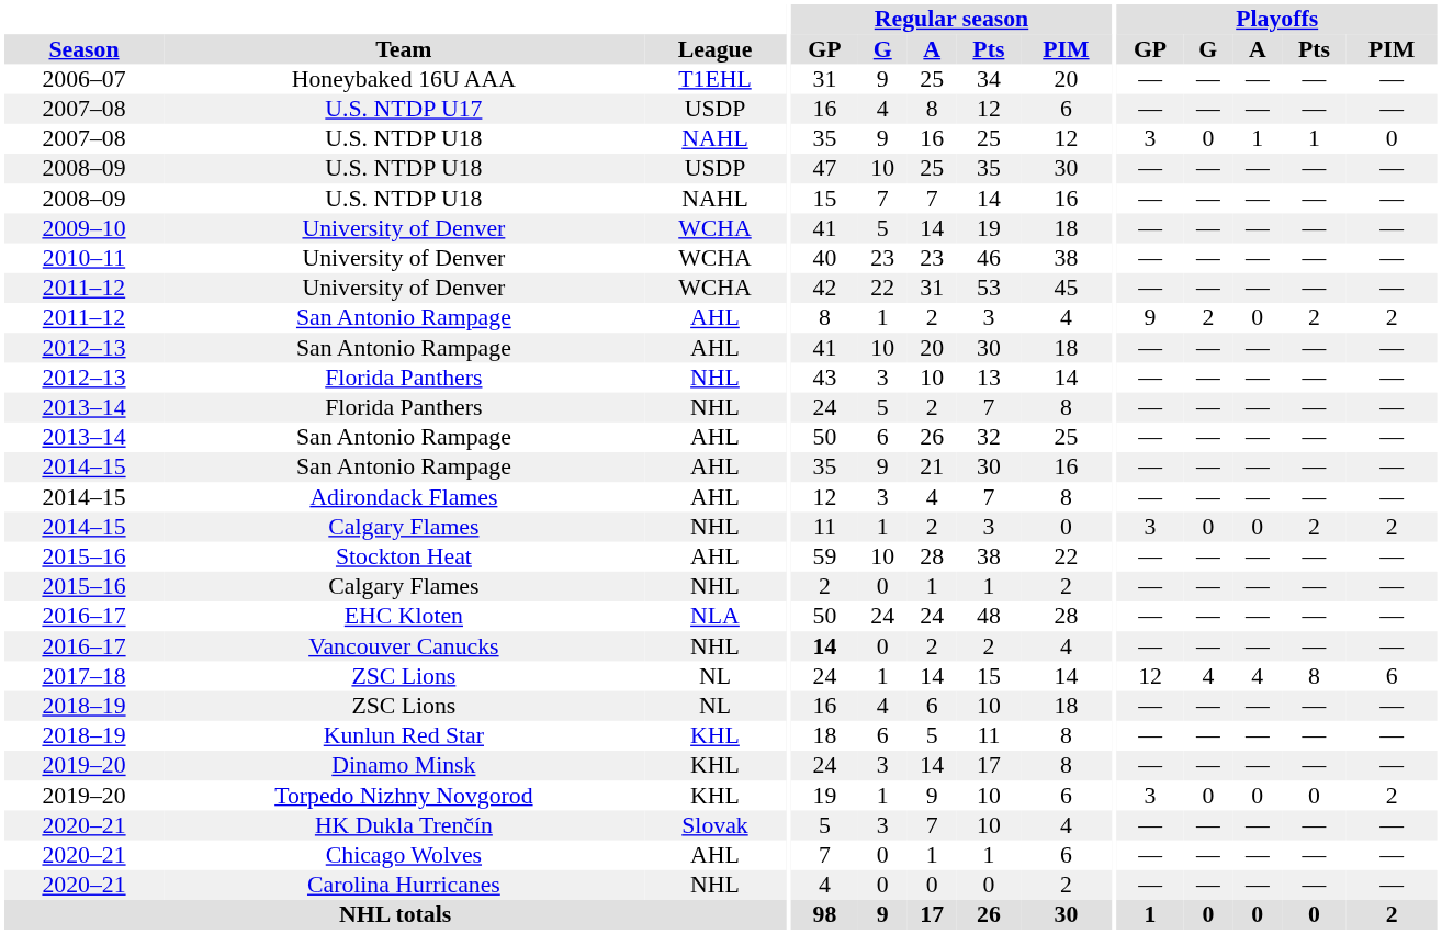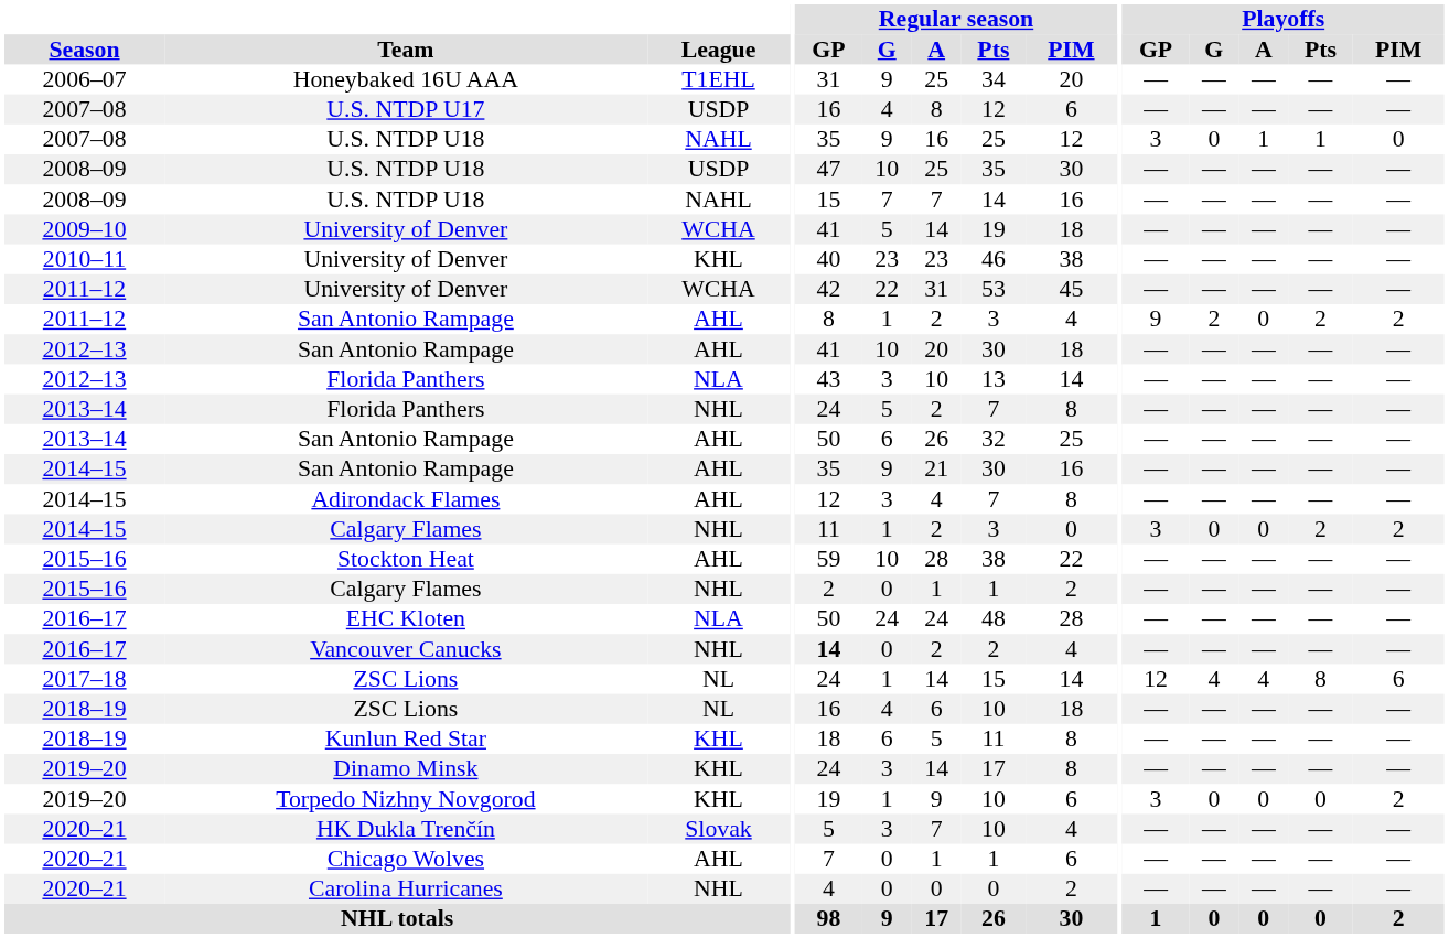 <table border="0" cellpadding="1" cellspacing="0" style="text-align:center; width:60em">
 <tr bgcolor="#e0e0e0">
 <th colspan="3" bgcolor="#ffffff"></th>
 <th rowspan="99" bgcolor="#ffffff"></th>
 <th colspan="5"><a href='#'>Regular season</a></th>
 <th rowspan="99" bgcolor="#ffffff"></th>
 <th colspan="5"><a href='#'>Playoffs</a></th>
 </tr>
 <tr bgcolor="#e0e0e0">
 <th><a href='#'>Season</a></th>
 <th>Team</th>
 <th>League</th>
 <th>GP</th>
 <th><a href='#'>G</a></th>
 <th><a href='#'>A</a></th>
 <th><a href='#'>Pts</a></th>
 <th><a href='#'>PIM</a></th>
 <th>GP</th>
 <th>G</th>
 <th>A</th>
 <th>Pts</th>
 <th>PIM</th>
 </tr>
 <tr>
 <td>2006–07</td>
 <td>Honeybaked 16U AAA</td>
 <td><a href='#'>T1EHL</a></td>
 <td>31</td>
 <td>9</td>
 <td>25</td>
 <td>34</td>
 <td>20</td>
 <td>—</td>
 <td>—</td>
 <td>—</td>
 <td>—</td>
 <td>—</td>
 </tr>
 <tr bgcolor="#f0f0f0">
 <td>2007–08</td>
 <td><a href='#'>U.S. NTDP U17</a></td>
 <td>USDP</td>
 <td>16</td>
 <td>4</td>
 <td>8</td>
 <td>12</td>
 <td>6</td>
 <td>—</td>
 <td>—</td>
 <td>—</td>
 <td>—</td>
 <td>—</td>
 </tr>
 <tr>
 <td>2007–08</td>
 <td>U.S. NTDP U18</td>
 <td><a href='#'>NAHL</a></td>
 <td>35</td>
 <td>9</td>
 <td>16</td>
 <td>25</td>
 <td>12</td>
 <td>3</td>
 <td>0</td>
 <td>1</td>
 <td>1</td>
 <td>0</td>
 </tr>
 <tr bgcolor="#f0f0f0">
 <td>2008–09</td>
 <td>U.S. NTDP U18</td>
 <td>USDP</td>
 <td>47</td>
 <td>10</td>
 <td>25</td>
 <td>35</td>
 <td>30</td>
 <td>—</td>
 <td>—</td>
 <td>—</td>
 <td>—</td>
 <td>—</td>
 </tr>
 <tr>
 <td>2008–09</td>
 <td>U.S. NTDP U18</td>
 <td>NAHL</td>
 <td>15</td>
 <td>7</td>
 <td>7</td>
 <td>14</td>
 <td>16</td>
 <td>—</td>
 <td>—</td>
 <td>—</td>
 <td>—</td>
 <td>—</td>
 </tr>
 <tr bgcolor="#f0f0f0">
 <td><a href='#'>2009–10</a></td>
 <td><a href='#'>University of Denver</a></td>
 <td><a href='#'>WCHA</a></td>
 <td>41</td>
 <td>5</td>
 <td>14</td>
 <td>19</td>
 <td>18</td>
 <td>—</td>
 <td>—</td>
 <td>—</td>
 <td>—</td>
 <td>—</td>
 </tr>
 <tr>
 <td><a href='#'>2010–11</a></td>
 <td>University of Denver</td>
-<td>WCHA</td>
+<td>KHL</td>
 <td>40</td>
 <td>23</td>
 <td>23</td>
 <td>46</td>
 <td>38</td>
 <td>—</td>
 <td>—</td>
 <td>—</td>
 <td>—</td>
 <td>—</td>
 </tr>
 <tr bgcolor="#f0f0f0">
 <td><a href='#'>2011–12</a></td>
 <td>University of Denver</td>
 <td>WCHA</td>
 <td>42</td>
 <td>22</td>
 <td>31</td>
 <td>53</td>
 <td>45</td>
 <td>—</td>
 <td>—</td>
 <td>—</td>
 <td>—</td>
 <td>—</td>
 </tr>
 <tr>
 <td><a href='#'>2011–12</a></td>
 <td><a href='#'>San Antonio Rampage</a></td>
 <td><a href='#'>AHL</a></td>
 <td>8</td>
 <td>1</td>
 <td>2</td>
 <td>3</td>
 <td>4</td>
 <td>9</td>
 <td>2</td>
 <td>0</td>
 <td>2</td>
 <td>2</td>
 </tr>
 <tr bgcolor="#f0f0f0">
 <td><a href='#'>2012–13</a></td>
 <td>San Antonio Rampage</td>
 <td>AHL</td>
 <td>41</td>
 <td>10</td>
 <td>20</td>
 <td>30</td>
 <td>18</td>
 <td>—</td>
 <td>—</td>
 <td>—</td>
 <td>—</td>
 <td>—</td>
 </tr>
 <tr>
 <td><a href='#'>2012–13</a></td>
 <td><a href='#'>Florida Panthers</a></td>
-<td><a href='#'>NHL</a></td>
+<td><a href='#'>NLA</a></td>
 <td>43</td>
 <td>3</td>
 <td>10</td>
 <td>13</td>
 <td>14</td>
 <td>—</td>
 <td>—</td>
 <td>—</td>
 <td>—</td>
 <td>—</td>
 </tr>
 <tr bgcolor="#f0f0f0">
 <td><a href='#'>2013–14</a></td>
 <td>Florida Panthers</td>
 <td>NHL</td>
 <td>24</td>
 <td>5</td>
 <td>2</td>
 <td>7</td>
 <td>8</td>
 <td>—</td>
 <td>—</td>
 <td>—</td>
 <td>—</td>
 <td>—</td>
 </tr>
 <tr>
 <td><a href='#'>2013–14</a></td>
 <td>San Antonio Rampage</td>
 <td>AHL</td>
 <td>50</td>
 <td>6</td>
 <td>26</td>
 <td>32</td>
 <td>25</td>
 <td>—</td>
 <td>—</td>
 <td>—</td>
 <td>—</td>
 <td>—</td>
 </tr>
 <tr bgcolor="#f0f0f0">
 <td><a href='#'>2014–15</a></td>
 <td>San Antonio Rampage</td>
 <td>AHL</td>
 <td>35</td>
 <td>9</td>
 <td>21</td>
 <td>30</td>
 <td>16</td>
 <td>—</td>
 <td>—</td>
 <td>—</td>
 <td>—</td>
 <td>—</td>
 </tr>
 <tr>
 <td>2014–15</td>
 <td><a href='#'>Adirondack Flames</a></td>
 <td>AHL</td>
 <td>12</td>
 <td>3</td>
 <td>4</td>
 <td>7</td>
 <td>8</td>
 <td>—</td>
 <td>—</td>
 <td>—</td>
 <td>—</td>
 <td>—</td>
 </tr>
 <tr bgcolor="#f0f0f0">
 <td><a href='#'>2014–15</a></td>
 <td><a href='#'>Calgary Flames</a></td>
 <td>NHL</td>
 <td>11</td>
 <td>1</td>
 <td>2</td>
 <td>3</td>
 <td>0</td>
 <td>3</td>
 <td>0</td>
 <td>0</td>
 <td>2</td>
 <td>2</td>
 </tr>
 <tr>
 <td><a href='#'>2015–16</a></td>
 <td><a href='#'>Stockton Heat</a></td>
 <td>AHL</td>
 <td>59</td>
 <td>10</td>
 <td>28</td>
 <td>38</td>
 <td>22</td>
 <td>—</td>
 <td>—</td>
 <td>—</td>
 <td>—</td>
 <td>—</td>
 </tr>
 <tr bgcolor="#f0f0f0">
 <td><a href='#'>2015–16</a></td>
 <td>Calgary Flames</td>
 <td>NHL</td>
 <td>2</td>
 <td>0</td>
 <td>1</td>
 <td>1</td>
 <td>2</td>
 <td>—</td>
 <td>—</td>
 <td>—</td>
 <td>—</td>
 <td>—</td>
 </tr>
 <tr>
 <td><a href='#'>2016–17</a></td>
 <td><a href='#'>EHC Kloten</a></td>
 <td><a href='#'>NLA</a></td>
 <td>50</td>
 <td>24</td>
 <td>24</td>
 <td>48</td>
 <td>28</td>
 <td>—</td>
 <td>—</td>
 <td>—</td>
 <td>—</td>
 <td>—</td>
 </tr>
 <tr bgcolor="#f0f0f0">
 <td><a href='#'>2016–17</a></td>
 <td><a href='#'>Vancouver Canucks</a></td>
 <td>NHL</td>
 <td><strong>14</strong></td>
 <td>0</td>
 <td>2</td>
 <td>2</td>
 <td>4</td>
 <td>—</td>
 <td>—</td>
 <td>—</td>
 <td>—</td>
 <td>—</td>
 </tr>
 <tr>
 <td><a href='#'>2017–18</a></td>
 <td><a href='#'>ZSC Lions</a></td>
 <td>NL</td>
 <td>24</td>
 <td>1</td>
 <td>14</td>
 <td>15</td>
 <td>14</td>
 <td>12</td>
 <td>4</td>
 <td>4</td>
 <td>8</td>
 <td>6</td>
 </tr>
 <tr bgcolor="#f0f0f0">
 <td><a href='#'>2018–19</a></td>
 <td>ZSC Lions</td>
 <td>NL</td>
 <td>16</td>
 <td>4</td>
 <td>6</td>
 <td>10</td>
 <td>18</td>
 <td>—</td>
 <td>—</td>
 <td>—</td>
 <td>—</td>
 <td>—</td>
 </tr>
 <tr>
 <td><a href='#'>2018–19</a></td>
 <td><a href='#'>Kunlun Red Star</a></td>
 <td><a href='#'>KHL</a></td>
 <td>18</td>
 <td>6</td>
 <td>5</td>
 <td>11</td>
 <td>8</td>
 <td>—</td>
 <td>—</td>
 <td>—</td>
 <td>—</td>
 <td>—</td>
 </tr>
 <tr bgcolor="#f0f0f0">
 <td><a href='#'>2019–20</a></td>
 <td><a href='#'>Dinamo Minsk</a></td>
 <td>KHL</td>
 <td>24</td>
 <td>3</td>
 <td>14</td>
 <td>17</td>
 <td>8</td>
 <td>—</td>
 <td>—</td>
 <td>—</td>
 <td>—</td>
 <td>—</td>
 </tr>
 <tr>
 <td>2019–20</td>
 <td><a href='#'>Torpedo Nizhny Novgorod</a></td>
 <td>KHL</td>
 <td>19</td>
 <td>1</td>
 <td>9</td>
 <td>10</td>
 <td>6</td>
 <td>3</td>
 <td>0</td>
 <td>0</td>
 <td>0</td>
 <td>2</td>
 </tr>
 <tr bgcolor="#f0f0f0">
 <td><a href='#'>2020–21</a></td>
 <td><a href='#'>HK Dukla Trenčín</a></td>
 <td><a href='#'>Slovak</a></td>
 <td>5</td>
 <td>3</td>
 <td>7</td>
 <td>10</td>
 <td>4</td>
 <td>—</td>
 <td>—</td>
 <td>—</td>
 <td>—</td>
 <td>—</td>
 </tr>
 <tr>
 <td><a href='#'>2020–21</a></td>
 <td><a href='#'>Chicago Wolves</a></td>
 <td>AHL</td>
 <td>7</td>
 <td>0</td>
 <td>1</td>
 <td>1</td>
 <td>6</td>
 <td>—</td>
 <td>—</td>
 <td>—</td>
 <td>—</td>
 <td>—</td>
 </tr>
 <tr bgcolor="#f0f0f0">
 <td><a href='#'>2020–21</a></td>
 <td><a href='#'>Carolina Hurricanes</a></td>
 <td>NHL</td>
 <td>4</td>
 <td>0</td>
 <td>0</td>
 <td>0</td>
 <td>2</td>
 <td>—</td>
 <td>—</td>
 <td>—</td>
 <td>—</td>
 <td>—</td>
 </tr>
 <tr style="background:#e0e0e0;">
 <th colspan="3">NHL totals</th>
 <th>98</th>
 <th>9</th>
 <th>17</th>
 <th>26</th>
 <th>30</th>
 <th>1</th>
 <th>0</th>
 <th>0</th>
 <th>0</th>
 <th>2</th>
 </tr>
 </table>
